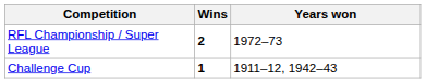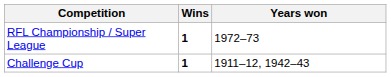 <table class="wikitable" style="text-align: left;">
 <tr>
 <th width=235>Competition</th>
 <th width=20>Wins</th>
 <th width=235>Years won</th>
 </tr>
 <tr style="background:#fff;">
 <td><a href='#'>RFL Championship / Super League</a></td>
-<td><strong>2</strong></td>
+<td><strong>1</strong></td>
 <td>1972–73</td>
 </tr>
 <tr style="background:#fff;">
 <td><a href='#'>Challenge Cup</a></td>
 <td><strong>1</strong></td>
 <td>1911–12, 1942–43</td>
 </tr>
 </table>
